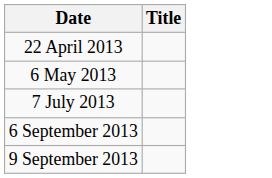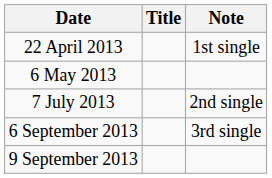 <table class = "wikitable">
 <tr>
 <th>Date</th>
 <th>Title</th>
+<th>Note</th>
 </tr>
 <tr align= "center">
 <td>22 April 2013</td>
 <td></td>
+<td>1st single</td>
 </tr>
 <tr align= "center">
 <td>6 May 2013</td>
+<td></td>
 <td></td>
 </tr>
 <tr align= "center">
 <td>7 July 2013</td>
 <td></td>
+<td>2nd single</td>
 </tr>
 <tr align= "center">
 <td>6 September 2013</td>
 <td></td>
+<td>3rd single</td>
 </tr>
 <tr align= "center">
 <td>9 September 2013</td>
 <td></td>
+<td></td>
 </tr>
 </table>
